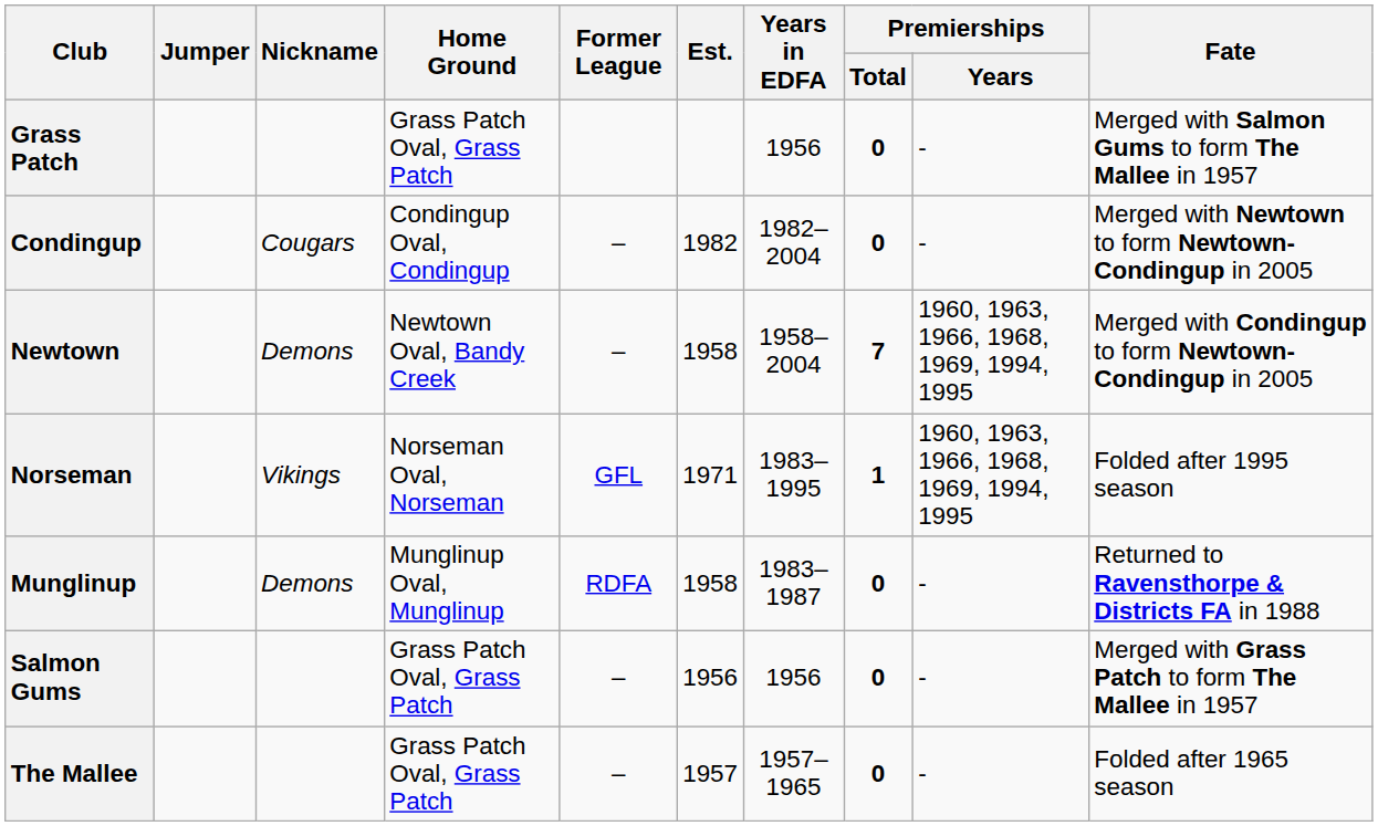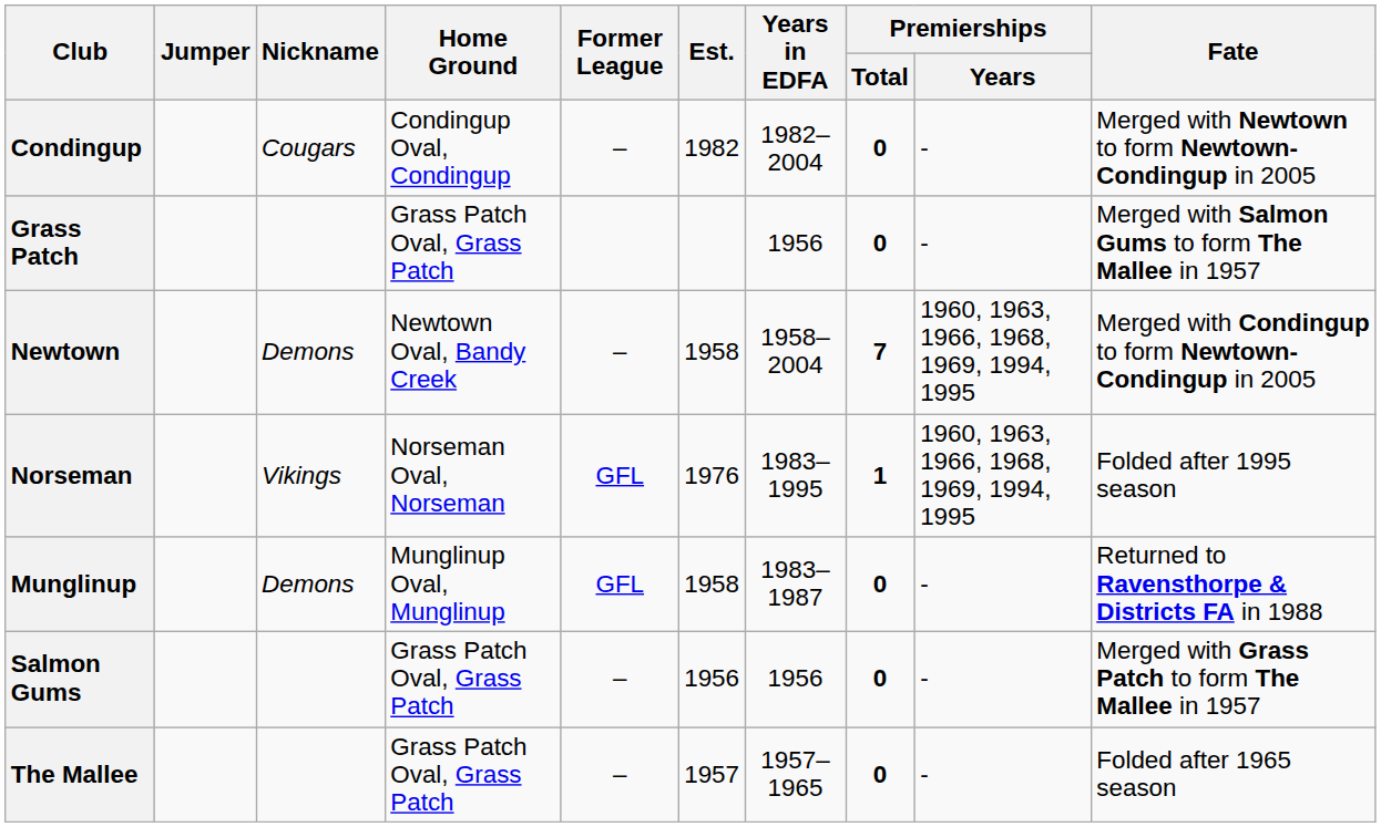 <table class="wikitable sortable" style="text-align:center; width:100%">
 <tr>
 <th rowspan="2">Club</th>
 <th rowspan="2">Jumper</th>
 <th rowspan="2">Nickname</th>
 <th rowspan="2">Home Ground</th>
 <th rowspan="2">Former League</th>
 <th rowspan="2">Est.</th>
 <th rowspan="2">Years in EDFA</th>
 <th colspan="2">Premierships</th>
 <th rowspan="2">Fate</th>
 </tr>
 <tr>
 <th>Total</th>
 <th>Years</th>
 </tr>
 <tr>
+<th style="text-align:left">Condingup</th>
+<td></td>
+<td align="left"><em>Cougars</em></td>
+<td align="left">Condingup Oval, <a href='#'>Condingup</a></td>
+<td>–</td>
+<td>1982</td>
+<td>1982–2004</td>
+<td><strong>0</strong></td>
+<td align="left">-</td>
+<td align="left">Merged with <strong>Newtown</strong> to form <strong>Newtown-Condingup</strong> in 2005</td>
+</tr>
+<tr>
 <th style="text-align:left">Grass Patch</th>
 <td></td>
 <td></td>
 <td align="left">Grass Patch Oval, <a href='#'>Grass Patch</a></td>
 <td></td>
 <td></td>
 <td>1956</td>
 <td><strong>0</strong></td>
 <td align="left">-</td>
 <td align="left">Merged with <strong>Salmon Gums</strong> to form <strong>The Mallee</strong> in 1957</td>
-</tr>
-<tr>
-<th style="text-align:left">Condingup</th>
-<td></td>
-<td align="left"><em>Cougars</em></td>
-<td align="left">Condingup Oval, <a href='#'>Condingup</a></td>
-<td>–</td>
-<td>1982</td>
-<td>1982–2004</td>
-<td><strong>0</strong></td>
-<td align="left">-</td>
-<td align="left">Merged with <strong>Newtown</strong> to form <strong>Newtown-Condingup</strong> in 2005</td>
 </tr>
 <tr>
 <th style="text-align:left">Newtown</th>
 <td></td>
 <td align="left"><em>Demons</em></td>
 <td align="left">Newtown Oval, <a href='#'>Bandy Creek</a></td>
 <td>–</td>
 <td>1958</td>
 <td>1958–2004</td>
 <td><strong>7</strong></td>
 <td align="left">1960, 1963, 1966, 1968, 1969, 1994, 1995</td>
 <td align="left">Merged with <strong>Condingup</strong> to form <strong>Newtown-Condingup</strong> in 2005</td>
 </tr>
 <tr>
 <th style="text-align:left">Norseman</th>
 <td></td>
 <td align="left"><em>Vikings</em></td>
 <td align="left">Norseman Oval, <a href='#'>Norseman</a></td>
 <td><a href='#'>GFL</a></td>
-<td>1971</td>
+<td>1976</td>
 <td>1983–1995</td>
 <td><strong>1</strong></td>
 <td align="left">1960, 1963, 1966, 1968, 1969, 1994, 1995</td>
 <td align="left">Folded after 1995 season</td>
 </tr>
 <tr>
 <th style="text-align:left">Munglinup</th>
 <td></td>
 <td align="left"><em>Demons</em></td>
 <td align="left">Munglinup Oval, <a href='#'>Munglinup</a></td>
-<td><a href='#'>RDFA</a></td>
+<td><a href='#'>GFL</a></td>
 <td>1958</td>
 <td>1983–1987</td>
 <td><strong>0</strong></td>
 <td align="left">-</td>
 <td align="left">Returned to <strong><a href='#'>Ravensthorpe & Districts FA</a></strong> in 1988</td>
 </tr>
 <tr>
 <th style="text-align:left">Salmon Gums</th>
 <td></td>
 <td></td>
 <td align="left">Grass Patch Oval, <a href='#'>Grass Patch</a></td>
 <td>–</td>
 <td>1956</td>
 <td>1956</td>
 <td><strong>0</strong></td>
 <td align="left">-</td>
 <td align="left">Merged with <strong>Grass Patch</strong> to form <strong>The Mallee</strong> in 1957</td>
 </tr>
 <tr>
 <th style="text-align:left">The Mallee</th>
 <td></td>
 <td></td>
 <td align="left">Grass Patch Oval, <a href='#'>Grass Patch</a></td>
 <td>–</td>
 <td>1957</td>
 <td>1957–1965</td>
 <td><strong>0</strong></td>
 <td align="left">-</td>
 <td align="left">Folded after 1965 season</td>
 </tr>
 </table>
